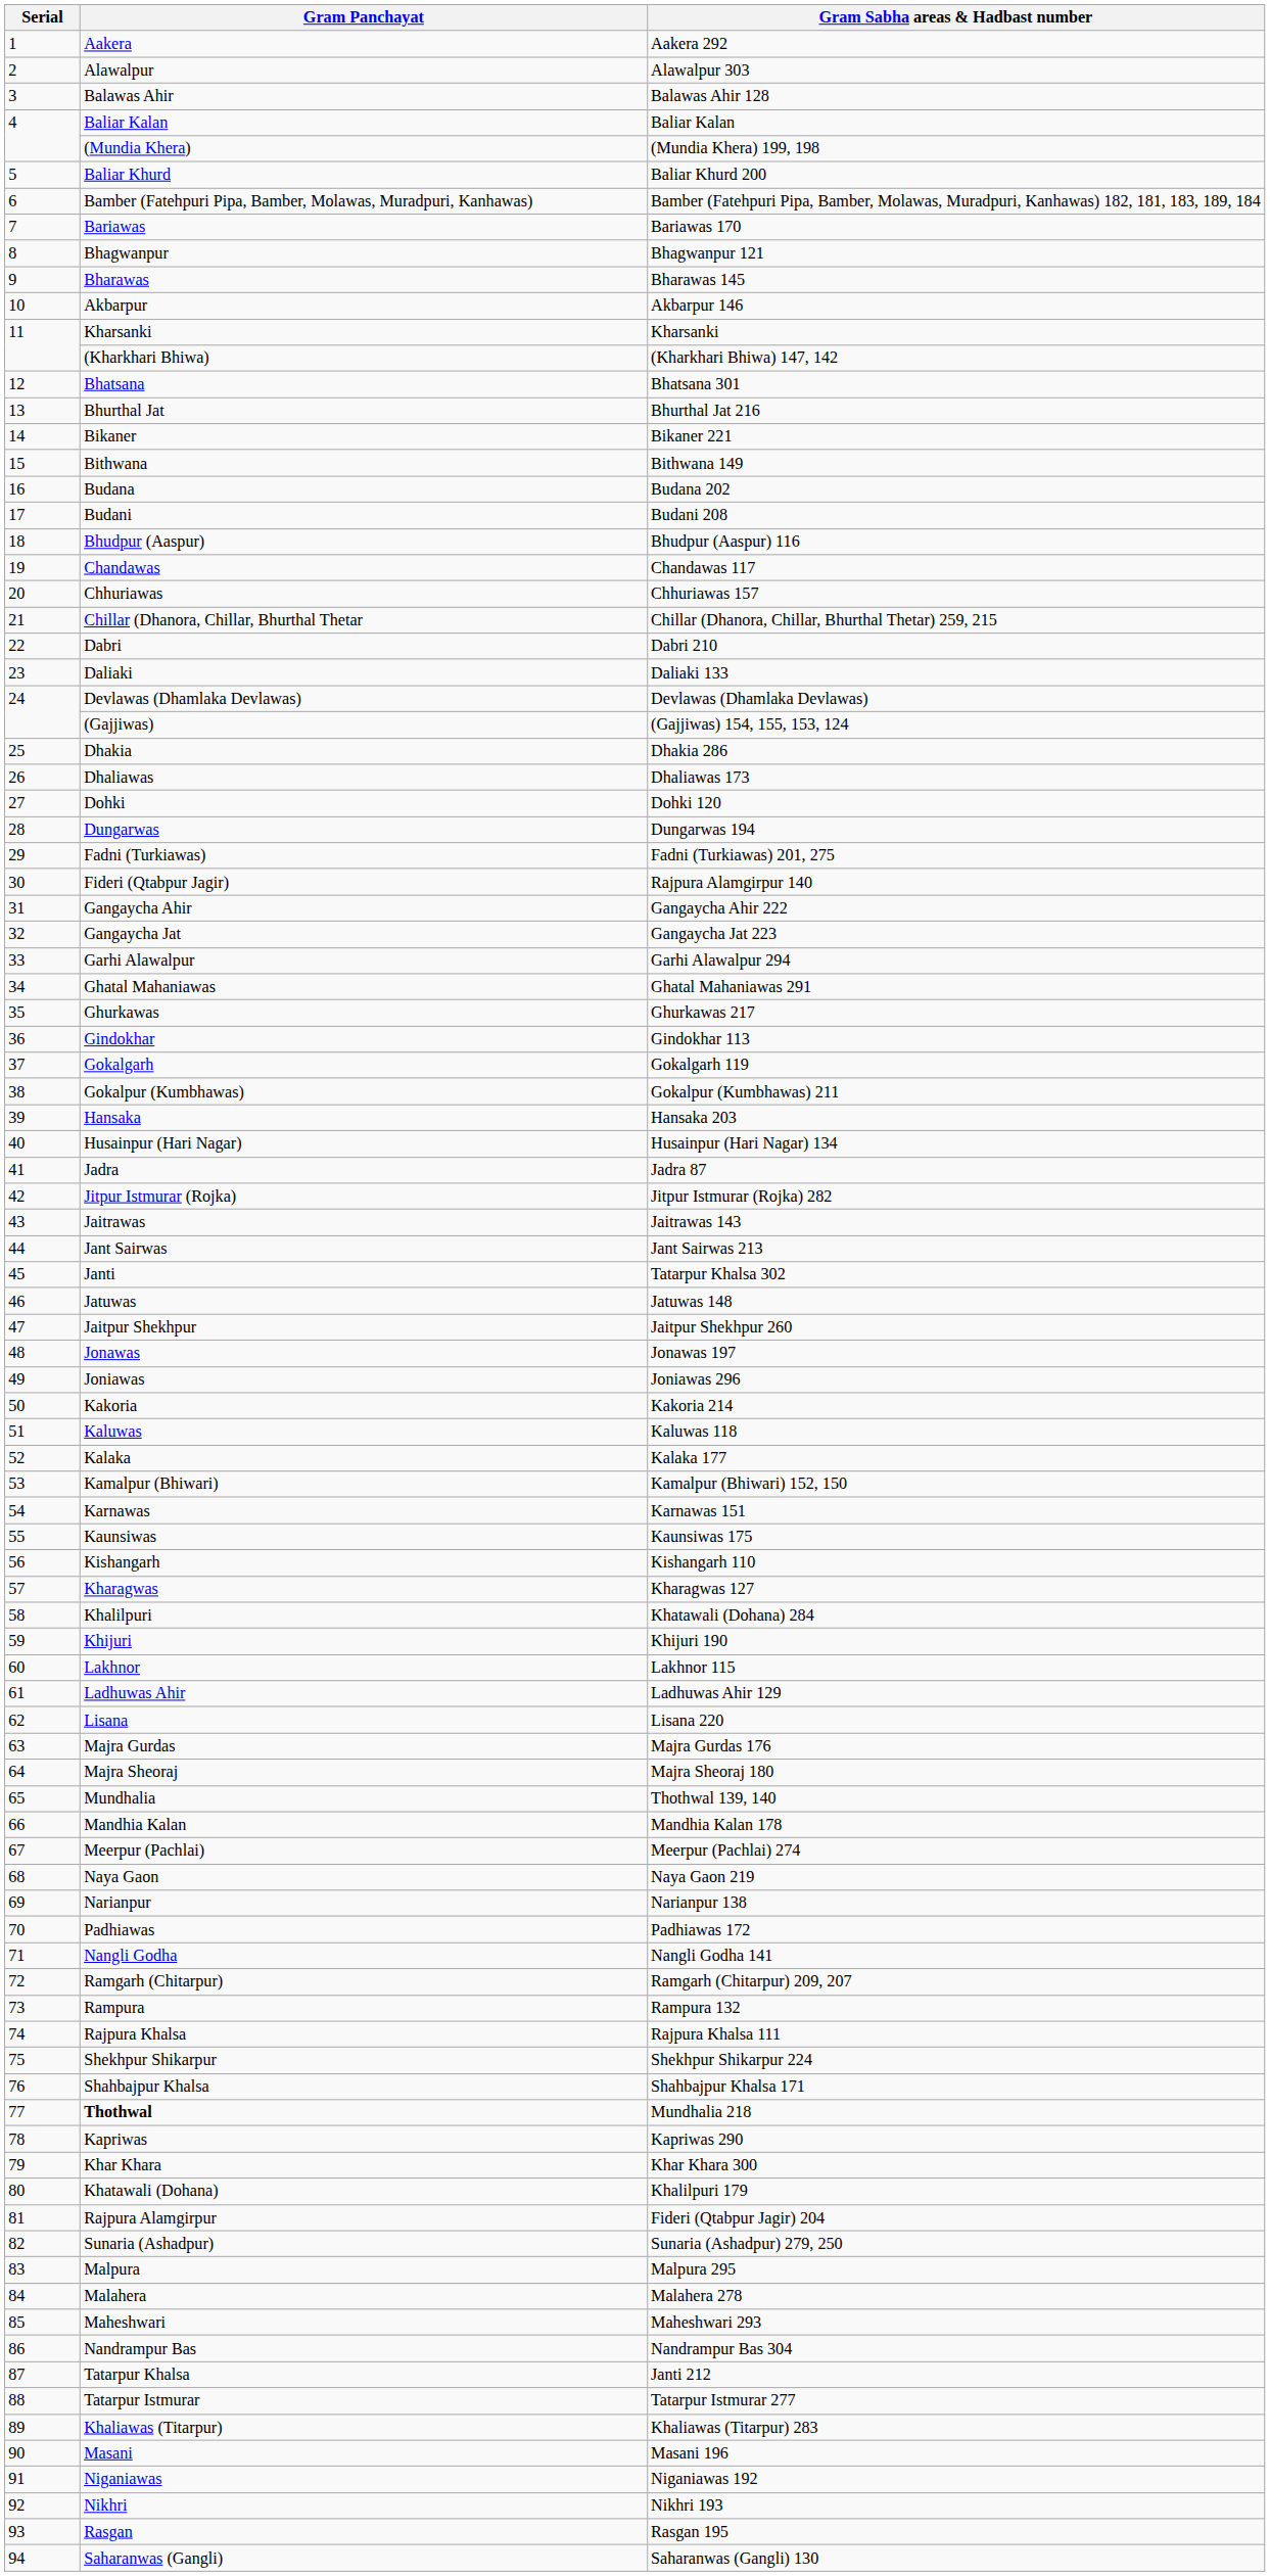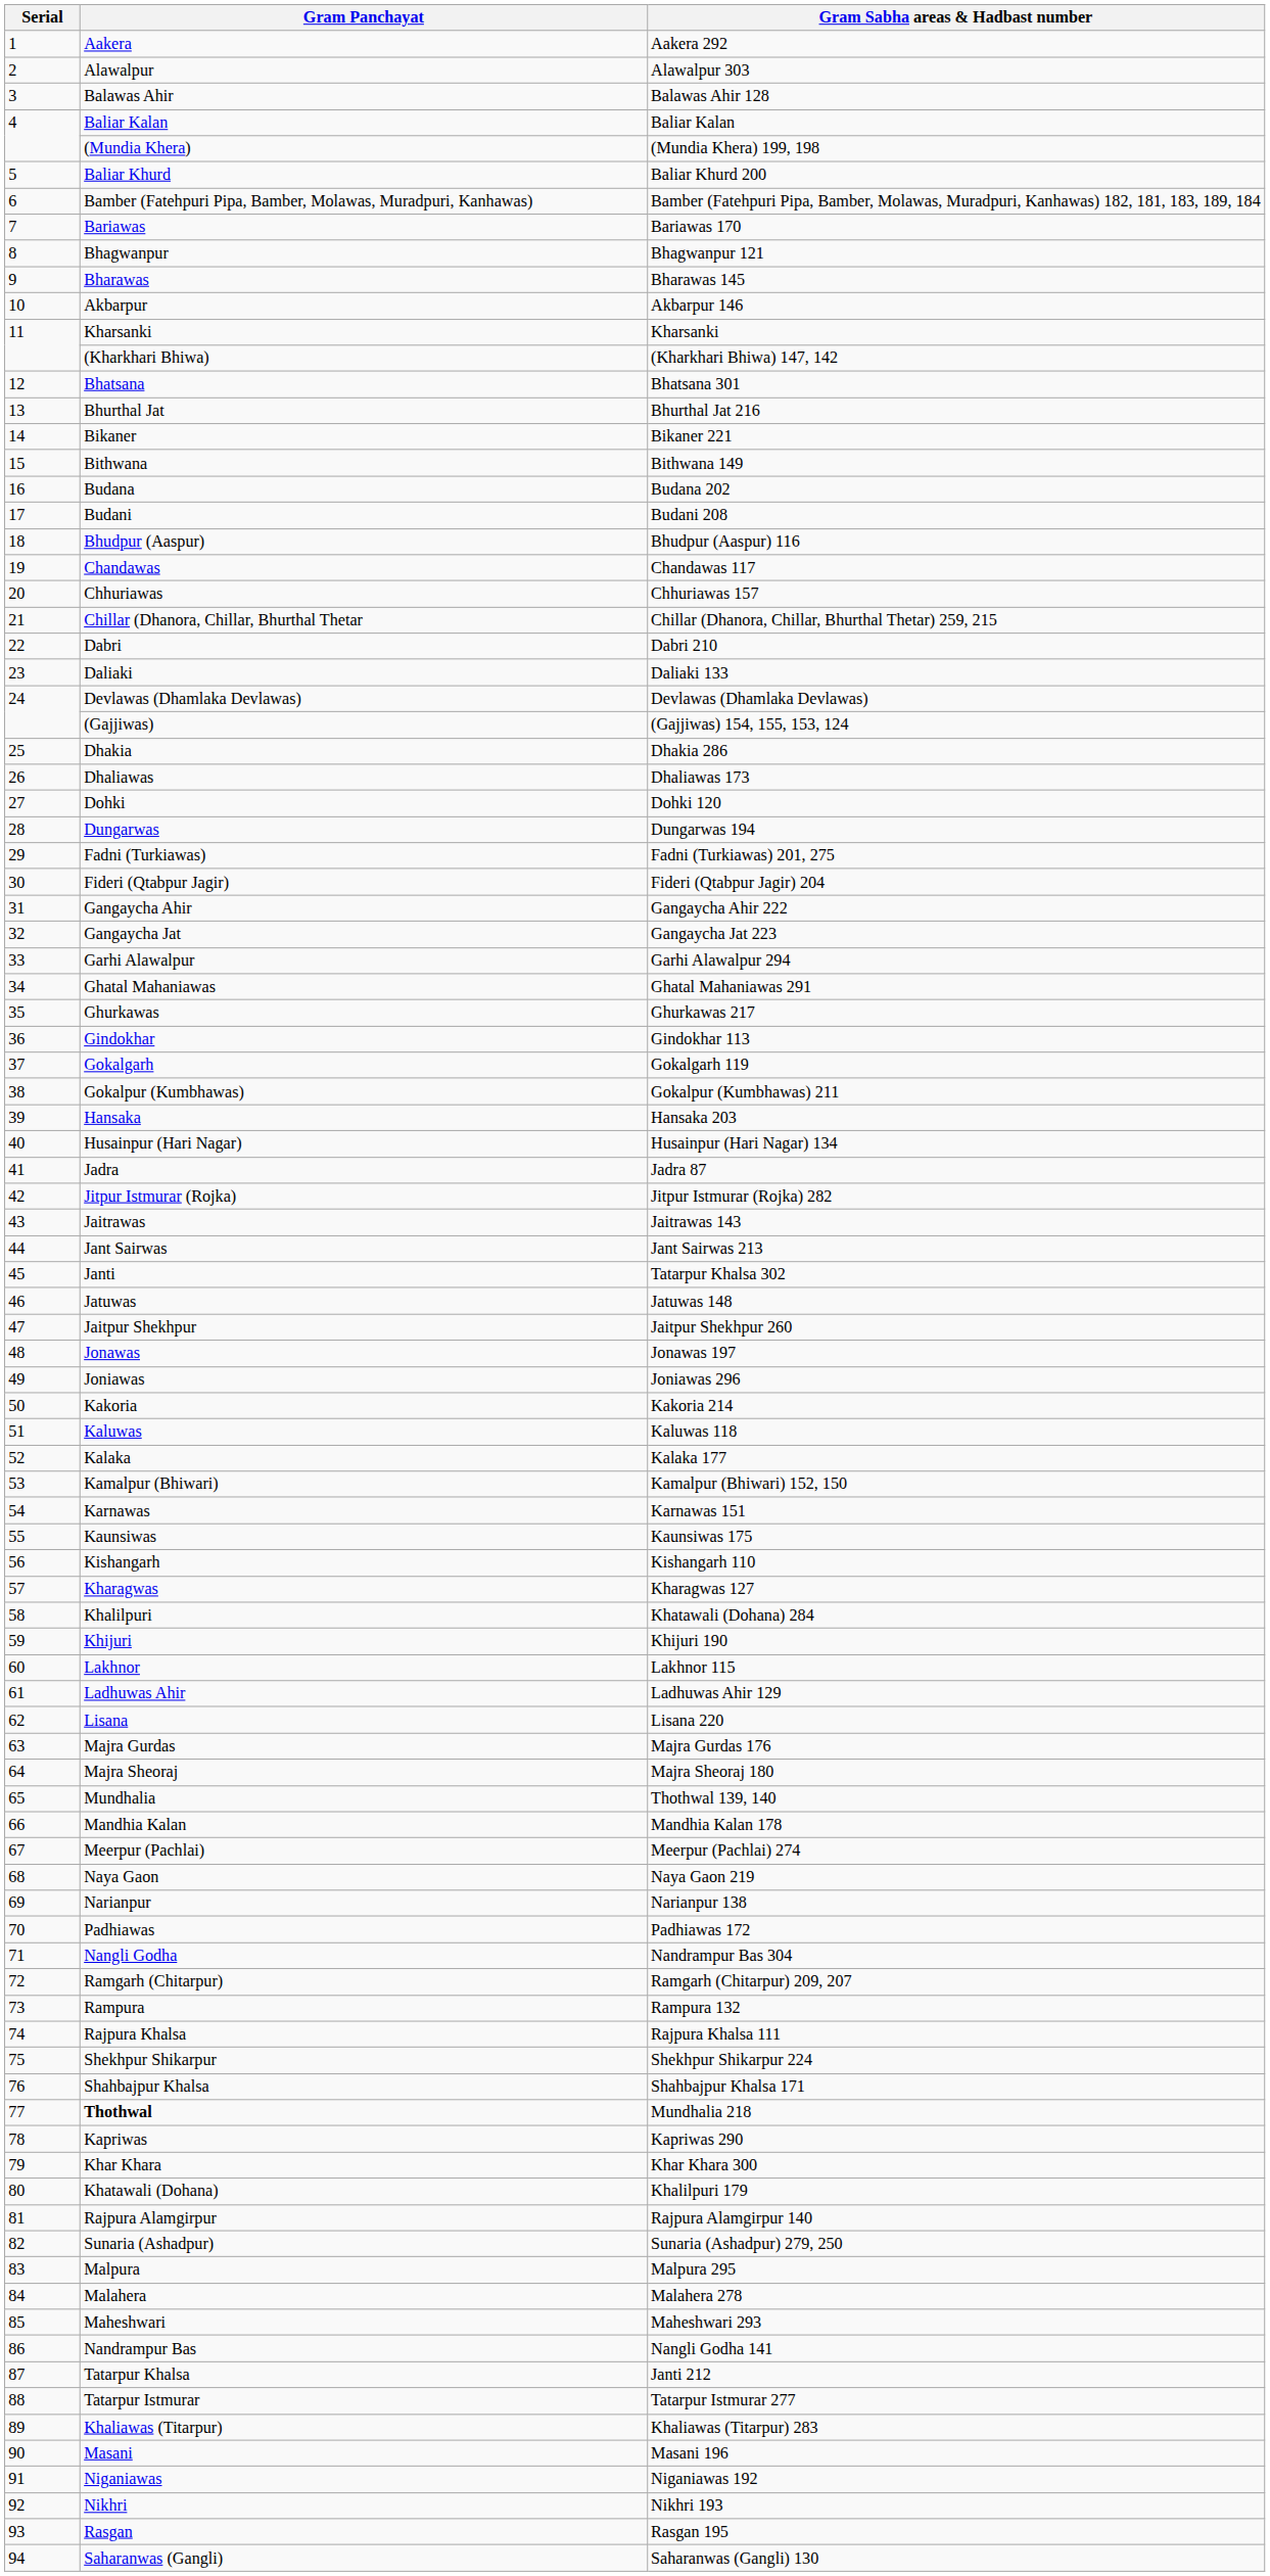 <table class="wikitable">
 <tr>
 <th>Serial</th>
 <th><a href='#'>Gram Panchayat</a></th>
 <th><a href='#'>Gram Sabha</a> areas & Hadbast number</th>
 </tr>
 <tr>
 <td style="width: 6%;">1</td>
 <td style="width: 45%;"><a href='#'>Aakera</a></td>
 <td style="width: 49%;">Aakera 292</td>
 </tr>
 <tr>
 <td>2</td>
 <td>Alawalpur</td>
 <td>Alawalpur 303</td>
 </tr>
 <tr>
 <td>3</td>
 <td>Balawas Ahir</td>
 <td>Balawas Ahir 128</td>
 </tr>
 <tr style="vertical-align: top;">
 <td rowspan="2">4</td>
 <td><a href='#'>Baliar Kalan</a></td>
 <td>Baliar Kalan</td>
 </tr>
 <tr>
 <td>(<a href='#'>Mundia Khera</a>)</td>
 <td>(Mundia Khera) 199, 198</td>
 </tr>
 <tr>
 <td>5</td>
 <td><a href='#'>Baliar Khurd</a></td>
 <td>Baliar Khurd 200</td>
 </tr>
 <tr>
 <td>6</td>
 <td>Bamber (Fatehpuri Pipa, Bamber, Molawas, Muradpuri, Kanhawas)</td>
 <td>Bamber (Fatehpuri Pipa, Bamber, Molawas, Muradpuri, Kanhawas) 182, 181, 183, 189, 184</td>
 </tr>
 <tr>
 <td>7</td>
 <td><a href='#'>Bariawas</a></td>
 <td>Bariawas 170</td>
 </tr>
 <tr>
 <td>8</td>
 <td>Bhagwanpur</td>
 <td>Bhagwanpur 121</td>
 </tr>
 <tr>
 <td>9</td>
 <td><a href='#'>Bharawas</a></td>
 <td>Bharawas 145</td>
 </tr>
 <tr>
 <td>10</td>
 <td>Akbarpur</td>
 <td>Akbarpur 146</td>
 </tr>
 <tr - style="vertical-align: top;">
 <td rowspan="2">11</td>
 <td>Kharsanki</td>
 <td>Kharsanki</td>
 </tr>
 <tr>
 <td>(Kharkhari Bhiwa)</td>
 <td>(Kharkhari Bhiwa) 147, 142</td>
 </tr>
 <tr>
 <td>12</td>
 <td><a href='#'>Bhatsana</a></td>
 <td>Bhatsana 301</td>
 </tr>
 <tr>
 <td>13</td>
 <td>Bhurthal Jat</td>
 <td>Bhurthal Jat 216</td>
 </tr>
 <tr>
 <td>14</td>
 <td>Bikaner</td>
 <td>Bikaner  221</td>
 </tr>
 <tr>
 <td>15</td>
 <td>Bithwana</td>
 <td>Bithwana  149</td>
 </tr>
 <tr>
 <td>16</td>
 <td>Budana</td>
 <td>Budana 202</td>
 </tr>
 <tr>
 <td>17</td>
 <td>Budani</td>
 <td>Budani 208</td>
 </tr>
 <tr>
 <td>18</td>
 <td><a href='#'>Bhudpur</a> (Aaspur)</td>
 <td>Bhudpur (Aaspur) 116</td>
 </tr>
 <tr>
 <td>19</td>
 <td><a href='#'>Chandawas</a></td>
 <td>Chandawas 117</td>
 </tr>
 <tr>
 <td>20</td>
 <td>Chhuriawas</td>
 <td>Chhuriawas 157</td>
 </tr>
 <tr>
 <td>21</td>
 <td><a href='#'>Chillar</a> (Dhanora, Chillar, Bhurthal Thetar</td>
 <td>Chillar (Dhanora, Chillar, Bhurthal Thetar) 259, 215</td>
 </tr>
 <tr>
 <td>22</td>
 <td>Dabri</td>
 <td>Dabri 210</td>
 </tr>
 <tr>
 <td>23</td>
 <td>Daliaki</td>
 <td>Daliaki 133</td>
 </tr>
 <tr - style="vertical-align: top;">
 <td rowspan="2">24</td>
 <td>Devlawas (Dhamlaka Devlawas)</td>
 <td>Devlawas (Dhamlaka Devlawas)</td>
 </tr>
 <tr>
 <td>(Gajjiwas)</td>
 <td>(Gajjiwas) 154, 155, 153, 124</td>
 </tr>
 <tr>
 <td>25</td>
 <td>Dhakia</td>
 <td>Dhakia 286</td>
 </tr>
 <tr>
 <td>26</td>
 <td>Dhaliawas</td>
 <td>Dhaliawas 173</td>
 </tr>
 <tr>
 <td>27</td>
 <td>Dohki</td>
 <td>Dohki 120</td>
 </tr>
 <tr>
 <td>28</td>
 <td><a href='#'>Dungarwas</a></td>
 <td>Dungarwas 194</td>
 </tr>
 <tr>
 <td>29</td>
 <td>Fadni (Turkiawas)</td>
 <td>Fadni (Turkiawas) 201, 275</td>
 </tr>
 <tr>
 <td>30</td>
 <td>Fideri (Qtabpur Jagir)</td>
-<td>Rajpura Alamgirpur 140</td>
+<td>Fideri (Qtabpur Jagir) 204</td>
 </tr>
 <tr>
 <td>31</td>
 <td>Gangaycha Ahir</td>
 <td>Gangaycha Ahir 222</td>
 </tr>
 <tr>
 <td>32</td>
 <td>Gangaycha Jat</td>
 <td>Gangaycha Jat 223</td>
 </tr>
 <tr>
 <td>33</td>
 <td>Garhi Alawalpur</td>
 <td>Garhi Alawalpur 294</td>
 </tr>
 <tr>
 <td>34</td>
 <td>Ghatal Mahaniawas</td>
 <td>Ghatal Mahaniawas 291</td>
 </tr>
 <tr>
 <td>35</td>
 <td>Ghurkawas</td>
 <td>Ghurkawas 217</td>
 </tr>
 <tr>
 <td>36</td>
 <td><a href='#'>Gindokhar</a></td>
 <td>Gindokhar 113</td>
 </tr>
 <tr>
 <td>37</td>
 <td><a href='#'>Gokalgarh</a></td>
 <td>Gokalgarh 119</td>
 </tr>
 <tr>
 <td>38</td>
 <td>Gokalpur (Kumbhawas)</td>
 <td>Gokalpur (Kumbhawas) 211</td>
 </tr>
 <tr>
 <td>39</td>
 <td><a href='#'>Hansaka</a></td>
 <td>Hansaka 203</td>
 </tr>
 <tr>
 <td>40</td>
 <td>Husainpur (Hari Nagar)</td>
 <td>Husainpur (Hari Nagar) 134</td>
 </tr>
 <tr>
 <td>41</td>
 <td>Jadra</td>
 <td>Jadra  87</td>
 </tr>
 <tr>
 <td>42</td>
 <td><a href='#'>Jitpur Istmurar</a> (Rojka)</td>
 <td>Jitpur Istmurar (Rojka) 282</td>
 </tr>
 <tr>
 <td>43</td>
 <td>Jaitrawas</td>
 <td>Jaitrawas 143</td>
 </tr>
 <tr>
 <td>44</td>
 <td>Jant Sairwas</td>
 <td>Jant Sairwas 213</td>
 </tr>
 <tr>
 <td>45</td>
 <td>Janti</td>
 <td>Tatarpur Khalsa 302</td>
 </tr>
 <tr>
 <td>46</td>
 <td>Jatuwas</td>
 <td>Jatuwas  148</td>
 </tr>
 <tr>
 <td>47</td>
 <td>Jaitpur Shekhpur</td>
 <td>Jaitpur Shekhpur 260</td>
 </tr>
 <tr>
 <td>48</td>
 <td><a href='#'>Jonawas</a></td>
 <td>Jonawas 197</td>
 </tr>
 <tr>
 <td>49</td>
 <td>Joniawas</td>
 <td>Joniawas 296</td>
 </tr>
 <tr>
 <td>50</td>
 <td>Kakoria</td>
 <td>Kakoria 214</td>
 </tr>
 <tr>
 <td>51</td>
 <td><a href='#'>Kaluwas</a></td>
 <td>Kaluwas 118</td>
 </tr>
 <tr>
 <td>52</td>
 <td>Kalaka</td>
 <td>Kalaka 177</td>
 </tr>
 <tr>
 <td>53</td>
 <td>Kamalpur (Bhiwari)</td>
 <td>Kamalpur (Bhiwari) 152, 150</td>
 </tr>
 <tr>
 <td>54</td>
 <td>Karnawas</td>
 <td>Karnawas 151</td>
 </tr>
 <tr>
 <td>55</td>
 <td>Kaunsiwas</td>
 <td>Kaunsiwas 175</td>
 </tr>
 <tr>
 <td>56</td>
 <td>Kishangarh</td>
 <td>Kishangarh 110</td>
 </tr>
 <tr>
 <td>57</td>
 <td><a href='#'>Kharagwas</a></td>
 <td>Kharagwas 127</td>
 </tr>
 <tr>
 <td>58</td>
 <td>Khalilpuri</td>
 <td>Khatawali (Dohana) 284</td>
 </tr>
 <tr>
 <td>59</td>
 <td><a href='#'>Khijuri</a></td>
 <td>Khijuri 190</td>
 </tr>
 <tr>
 <td>60</td>
 <td><a href='#'>Lakhnor</a></td>
 <td>Lakhnor 115</td>
 </tr>
 <tr>
 <td>61</td>
 <td><a href='#'>Ladhuwas Ahir</a></td>
 <td>Ladhuwas Ahir 129</td>
 </tr>
 <tr>
 <td>62</td>
 <td><a href='#'>Lisana</a></td>
 <td>Lisana 220</td>
 </tr>
 <tr>
 <td>63</td>
 <td>Majra Gurdas</td>
 <td>Majra Gurdas 176</td>
 </tr>
 <tr>
 <td>64</td>
 <td>Majra Sheoraj</td>
 <td>Majra Sheoraj 180</td>
 </tr>
 <tr>
 <td>65</td>
 <td>Mundhalia</td>
 <td>Thothwal 139, 140</td>
 </tr>
 <tr>
 <td>66</td>
 <td>Mandhia Kalan</td>
 <td>Mandhia Kalan 178</td>
 </tr>
 <tr>
 <td>67</td>
 <td>Meerpur (Pachlai)</td>
 <td>Meerpur (Pachlai) 274</td>
 </tr>
 <tr>
 <td>68</td>
 <td>Naya Gaon</td>
 <td>Naya Gaon 219</td>
 </tr>
 <tr>
 <td>69</td>
 <td>Narianpur</td>
 <td>Narianpur 138</td>
 </tr>
 <tr>
 <td>70</td>
 <td>Padhiawas</td>
 <td>Padhiawas 172</td>
 </tr>
 <tr>
 <td>71</td>
 <td><a href='#'>Nangli Godha</a></td>
-<td>Nangli Godha 141</td>
+<td>Nandrampur Bas 304</td>
 </tr>
 <tr>
 <td>72</td>
 <td>Ramgarh (Chitarpur)</td>
 <td>Ramgarh (Chitarpur) 209, 207</td>
 </tr>
 <tr>
 <td>73</td>
 <td>Rampura</td>
 <td>Rampura 132</td>
 </tr>
 <tr>
 <td>74</td>
 <td>Rajpura Khalsa</td>
 <td>Rajpura Khalsa 111</td>
 </tr>
 <tr>
 <td>75</td>
 <td>Shekhpur Shikarpur</td>
 <td>Shekhpur Shikarpur 224</td>
 </tr>
 <tr>
 <td>76</td>
 <td>Shahbajpur Khalsa</td>
 <td>Shahbajpur Khalsa 171</td>
 </tr>
 <tr>
 <td>77</td>
 <td><strong>Thothwal</strong></td>
 <td>Mundhalia 218</td>
 </tr>
 <tr>
 <td>78</td>
 <td>Kapriwas</td>
 <td>Kapriwas 290</td>
 </tr>
 <tr>
 <td>79</td>
 <td>Khar Khara</td>
 <td>Khar Khara  300</td>
 </tr>
 <tr>
 <td>80</td>
 <td>Khatawali (Dohana)</td>
 <td>Khalilpuri 179</td>
 </tr>
 <tr>
 <td>81</td>
 <td>Rajpura Alamgirpur</td>
-<td>Fideri (Qtabpur Jagir) 204</td>
+<td>Rajpura Alamgirpur 140</td>
 </tr>
 <tr>
 <td>82</td>
 <td>Sunaria (Ashadpur)</td>
 <td>Sunaria (Ashadpur) 279, 250</td>
 </tr>
 <tr>
 <td>83</td>
 <td>Malpura</td>
 <td>Malpura 295</td>
 </tr>
 <tr>
 <td>84</td>
 <td>Malahera</td>
 <td>Malahera 278</td>
 </tr>
 <tr>
 <td>85</td>
 <td>Maheshwari</td>
 <td>Maheshwari 293</td>
 </tr>
 <tr>
 <td>86</td>
 <td>Nandrampur Bas</td>
-<td>Nandrampur Bas 304</td>
+<td>Nangli Godha 141</td>
 </tr>
 <tr>
 <td>87</td>
 <td>Tatarpur Khalsa</td>
 <td>Janti 212</td>
 </tr>
 <tr>
 <td>88</td>
 <td>Tatarpur Istmurar</td>
 <td>Tatarpur Istmurar 277</td>
 </tr>
 <tr>
 <td>89</td>
 <td><a href='#'>Khaliawas</a> (Titarpur)</td>
 <td>Khaliawas (Titarpur) 283</td>
 </tr>
 <tr>
 <td>90</td>
 <td><a href='#'>Masani</a></td>
 <td>Masani 196</td>
 </tr>
 <tr>
 <td>91</td>
 <td><a href='#'>Niganiawas</a></td>
 <td>Niganiawas 192</td>
 </tr>
 <tr>
 <td>92</td>
 <td><a href='#'>Nikhri</a></td>
 <td>Nikhri 193</td>
 </tr>
 <tr>
 <td>93</td>
 <td><a href='#'>Rasgan</a></td>
 <td>Rasgan 195</td>
 </tr>
 <tr>
 <td>94</td>
 <td><a href='#'>Saharanwas</a> (Gangli)</td>
 <td>Saharanwas (Gangli) 130</td>
 </tr>
 </table>
